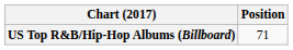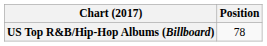 <table class="wikitable plainrowheaders" style="text-align:center">
 <tr>
 <th scope="col">Chart (2017)</th>
 <th scope="col">Position</th>
 </tr>
 <tr>
 <th scope="row">US Top R&B/Hip-Hop Albums (<em>Billboard</em>)</th>
-<td>71</td>
+<td>78</td>
 </tr>
 </table>
